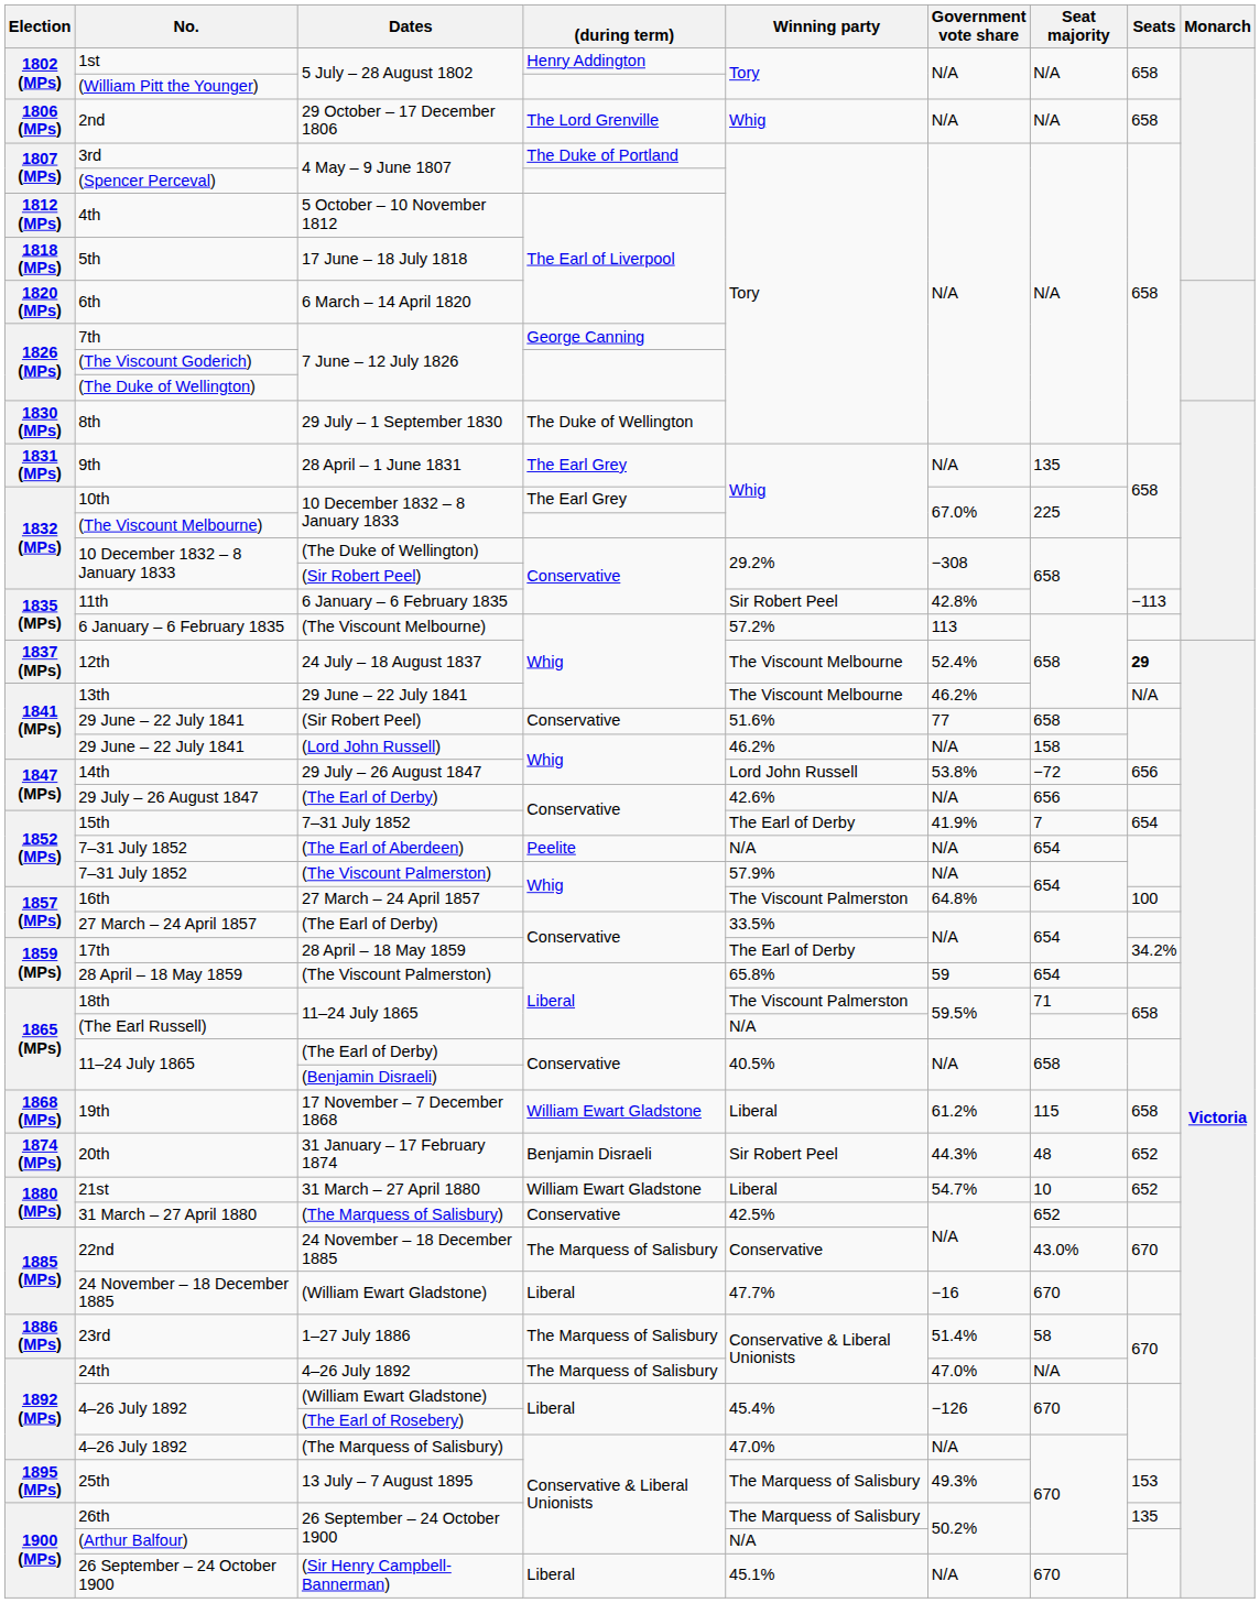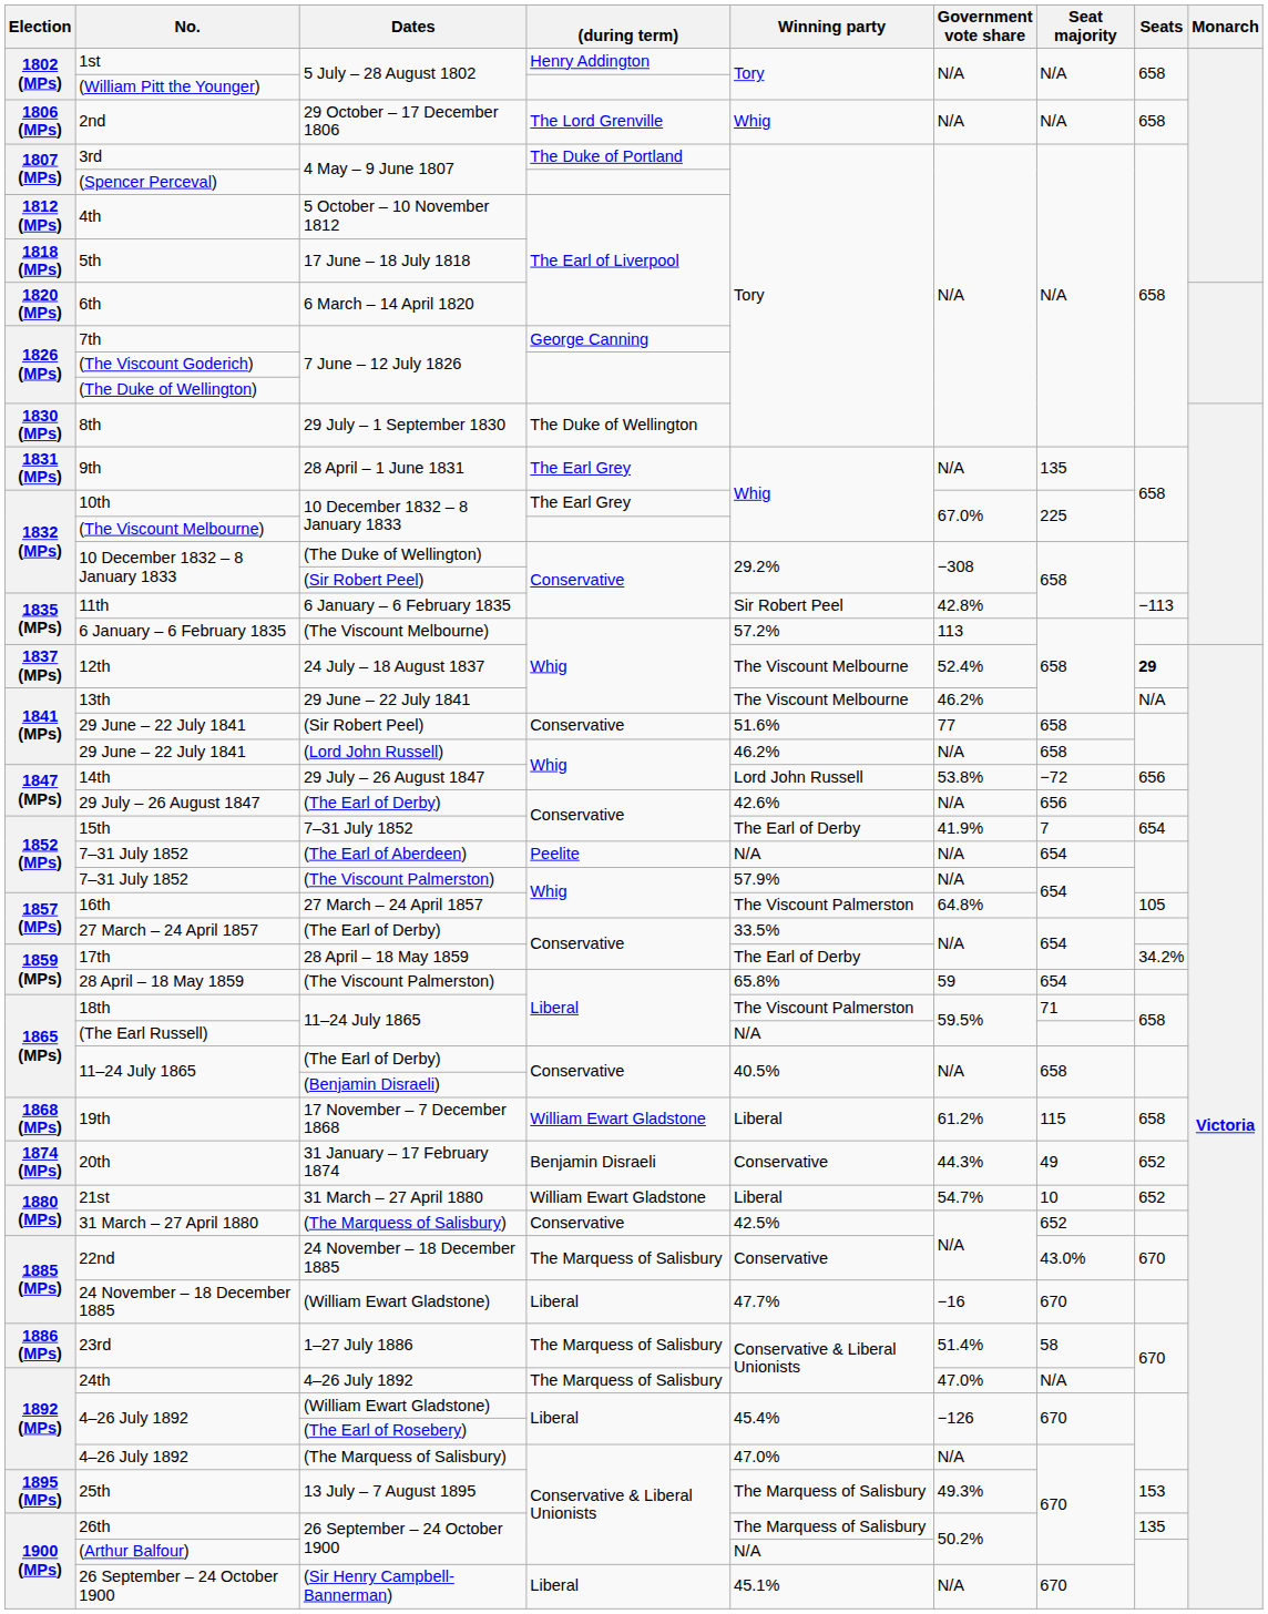 <table class="wikitable plainrowheaders sortable">
 <tr>
 <th>Election</th>
 <th>No.</th>
 <th>Dates</th>
 <th><br>(during term)</th>
 <th>Winning party</th>
 <th>Government<br>vote share</th>
 <th>Seat majority</th>
 <th>Seats</th>
 <th>Monarch</th>
 </tr>
 <tr>
 <th rowspan="2"><a href='#'>1802</a><br>(<a href='#'>MPs</a>)</th>
 <td>1st</td>
 <td rowspan="2" >5 July – 28 August 1802</td>
 <td><a href='#'>Henry Addington</a></td>
 <td rowspan="2" ><a href='#'>Tory</a></td>
 <td rowspan="2" >N/A</td>
 <td rowspan="2" >N/A</td>
 <td rowspan="2" >658</td>
 <th rowspan=7 style="font-weight:normal"><strong></strong></th>
 </tr>
 <tr>
 <td>(<a href='#'>William Pitt the Younger</a>)</td>
 </tr>
 <tr>
 <th><a href='#'>1806</a><br>(<a href='#'>MPs</a>)</th>
 <td>2nd</td>
 <td>29 October – 17 December 1806</td>
 <td><a href='#'>The Lord Grenville</a></td>
 <td><a href='#'>Whig</a></td>
 <td>N/A</td>
 <td>N/A</td>
 <td>658</td>
 </tr>
 <tr>
 <th rowspan="2"><a href='#'>1807</a><br>(<a href='#'>MPs</a>)</th>
 <td>3rd</td>
 <td rowspan="2" >4 May – 9 June 1807</td>
 <td><a href='#'>The Duke of Portland</a></td>
 <td rowspan="9" >Tory</td>
 <td rowspan="9" >N/A</td>
 <td rowspan="9" >N/A</td>
 <td rowspan="9" >658</td>
 </tr>
 <tr>
 <td>(<a href='#'>Spencer Perceval</a>)</td>
 </tr>
 <tr>
 <th><a href='#'>1812</a><br>(<a href='#'>MPs</a>)</th>
 <td>4th</td>
 <td>5 October – 10 November 1812</td>
 <td rowspan="3" ><a href='#'>The Earl of Liverpool</a></td>
 </tr>
 <tr>
 <th><a href='#'>1818</a><br>(<a href='#'>MPs</a>)</th>
 <td>5th</td>
 <td>17 June – 18 July 1818</td>
 </tr>
 <tr>
 <th><a href='#'>1820</a><br>(<a href='#'>MPs</a>)</th>
 <td>6th</td>
 <td>6 March – 14 April 1820</td>
 <th rowspan="4" style="font-weight:normal"><strong></strong></th>
 </tr>
 <tr>
 <th rowspan="3"><a href='#'>1826</a><br>(<a href='#'>MPs</a>)</th>
 <td>7th</td>
 <td rowspan="3" >7 June – 12 July 1826</td>
 <td><a href='#'>George Canning</a></td>
 </tr>
 <tr>
 <td>(<a href='#'>The Viscount Goderich</a>)</td>
 </tr>
 <tr>
 <td>(<a href='#'>The Duke of Wellington</a>)</td>
 </tr>
 <tr>
 <th><a href='#'>1830</a><br>(<a href='#'>MPs</a>)</th>
 <td>8th</td>
 <td>29 July – 1 September 1830</td>
 <td>The Duke of Wellington</td>
 <th rowspan="8" style="font-weight:normal"><strong></strong></th>
 </tr>
 <tr>
 <th><a href='#'>1831</a><br>(<a href='#'>MPs</a>)</th>
 <td>9th</td>
 <td>28 April – 1 June 1831</td>
 <td><a href='#'>The Earl Grey</a></td>
 <td rowspan="3" ><a href='#'>Whig</a></td>
 <td>N/A</td>
 <td>135</td>
 <td rowspan="3" >658</td>
 </tr>
 <tr>
 <th rowspan="4"><a href='#'>1832</a><br>(<a href='#'>MPs</a>)</th>
 <td>10th</td>
 <td rowspan="2" >10 December 1832 – 8 January 1833</td>
 <td>The Earl Grey</td>
 <td rowspan="2" >67.0%</td>
 <td rowspan="2" >225</td>
 </tr>
 <tr>
 <td>(<a href='#'>The Viscount Melbourne</a>)</td>
 </tr>
 <tr>
 <td rowspan="2" >10 December 1832 – 8 January 1833</td>
 <td>(The Duke of Wellington)</td>
 <td rowspan="3" ><a href='#'>Conservative</a></td>
 <td rowspan="2" >29.2%</td>
 <td rowspan="2" >−308</td>
 <td rowspan="3" >658</td>
 </tr>
 <tr>
 <td>(<a href='#'>Sir Robert Peel</a>)</td>
 </tr>
 <tr>
 <th rowspan="2"><a href='#'>1835</a><br>(MPs)</th>
 <td>11th</td>
 <td>6 January – 6 February 1835</td>
 <td>Sir Robert Peel</td>
 <td>42.8%</td>
 <td>−113</td>
 </tr>
 <tr>
 <td>6 January – 6 February 1835</td>
 <td>(The Viscount Melbourne)</td>
 <td rowspan="3" ><a href='#'>Whig</a></td>
 <td>57.2%</td>
 <td>113</td>
 <td rowspan="3" >658</td>
 </tr>
 <tr>
 <th><a href='#'>1837</a><br>(MPs)</th>
 <td>12th</td>
 <td>24 July – 18 August 1837</td>
 <td>The Viscount Melbourne</td>
 <td>52.4%</td>
 <td><strong>29</strong></td>
 <th rowspan="32" style="font-weight:normal"><strong><a href='#'>Victoria</a></strong></th>
 </tr>
 <tr>
 <th rowspan="3"><a href='#'>1841</a><br>(MPs)</th>
 <td>13th</td>
 <td>29 June – 22 July 1841</td>
 <td>The Viscount Melbourne</td>
 <td>46.2%</td>
 <td>N/A</td>
 </tr>
 <tr>
 <td>29 June – 22 July 1841</td>
 <td>(Sir Robert Peel)</td>
 <td>Conservative</td>
 <td>51.6%</td>
 <td>77</td>
 <td>658</td>
 </tr>
 <tr>
 <td>29 June – 22 July 1841</td>
 <td>(<a href='#'>Lord John Russell</a>)</td>
 <td rowspan="2" ><a href='#'>Whig</a></td>
 <td>46.2%</td>
 <td>N/A</td>
-<td>158</td>
+<td>658</td>
 </tr>
 <tr>
 <th rowspan="2"><a href='#'>1847</a><br>(MPs)</th>
 <td>14th</td>
 <td>29 July – 26 August 1847</td>
 <td>Lord John Russell</td>
 <td>53.8%</td>
 <td>−72</td>
 <td>656</td>
 </tr>
 <tr>
 <td>29 July – 26 August 1847</td>
 <td>(<a href='#'>The Earl of Derby</a>)</td>
 <td rowspan="2" >Conservative</td>
 <td>42.6%</td>
 <td>N/A</td>
 <td>656</td>
 </tr>
 <tr>
 <th rowspan="3"><a href='#'>1852</a><br>(<a href='#'>MPs</a>)</th>
 <td>15th</td>
 <td>7–31 July 1852</td>
 <td>The Earl of Derby</td>
 <td>41.9%</td>
 <td>7</td>
 <td>654</td>
 </tr>
 <tr>
 <td>7–31 July 1852</td>
 <td>(<a href='#'>The Earl of Aberdeen</a>)</td>
 <td><a href='#'>Peelite</a></td>
 <td>N/A</td>
 <td>N/A</td>
 <td>654</td>
 </tr>
 <tr>
 <td>7–31 July 1852</td>
 <td>(<a href='#'>The Viscount Palmerston</a>)</td>
 <td rowspan="2" ><a href='#'>Whig</a></td>
 <td>57.9%</td>
 <td>N/A</td>
 <td rowspan="2" >654</td>
 </tr>
 <tr>
 <th rowspan="2"><a href='#'>1857</a><br>(<a href='#'>MPs</a>)</th>
 <td>16th</td>
 <td>27 March – 24 April 1857</td>
 <td>The Viscount Palmerston</td>
 <td>64.8%</td>
-<td>100</td>
+<td>105</td>
 </tr>
 <tr>
 <td>27 March – 24 April 1857</td>
 <td>(The Earl of Derby)</td>
 <td rowspan="2" >Conservative</td>
 <td>33.5%</td>
 <td rowspan="2" >N/A</td>
 <td rowspan="2" >654</td>
 </tr>
 <tr>
 <th rowspan="2"><a href='#'>1859</a><br>(MPs)</th>
 <td>17th</td>
 <td>28 April – 18 May 1859</td>
 <td>The Earl of Derby</td>
 <td>34.2%</td>
 </tr>
 <tr>
 <td>28 April – 18 May 1859</td>
 <td>(The Viscount Palmerston)</td>
 <td rowspan="3" ><a href='#'>Liberal</a></td>
 <td>65.8%</td>
 <td>59</td>
 <td>654</td>
 </tr>
 <tr>
 <th rowspan="4"><a href='#'>1865</a><br>(MPs)</th>
 <td>18th</td>
 <td rowspan="2" >11–24 July 1865</td>
 <td>The Viscount Palmerston</td>
 <td rowspan="2" >59.5%</td>
 <td>71</td>
 <td rowspan="2" >658</td>
 </tr>
 <tr>
 <td>(The Earl Russell)</td>
 <td>N/A</td>
 </tr>
 <tr>
 <td rowspan="2" >11–24 July 1865</td>
 <td>(The Earl of Derby)</td>
 <td rowspan="2" >Conservative</td>
 <td rowspan="2" >40.5%</td>
 <td rowspan="2" >N/A</td>
 <td rowspan="2" >658</td>
 </tr>
 <tr>
 <td>(<a href='#'>Benjamin Disraeli</a>)</td>
 </tr>
 <tr>
 <th><a href='#'>1868</a><br>(<a href='#'>MPs</a>)</th>
 <td>19th</td>
 <td>17 November – 7 December 1868</td>
 <td><a href='#'>William Ewart Gladstone</a></td>
 <td>Liberal</td>
 <td>61.2%</td>
 <td>115</td>
 <td>658</td>
 </tr>
 <tr>
 <th><a href='#'>1874</a><br>(<a href='#'>MPs</a>)</th>
 <td>20th</td>
 <td>31 January – 17 February 1874</td>
 <td>Benjamin Disraeli</td>
-<td>Sir Robert Peel</td>
+<td>Conservative</td>
 <td>44.3%</td>
-<td>48</td>
+<td>49</td>
 <td>652</td>
 </tr>
 <tr>
 <th rowspan="2"><a href='#'>1880</a><br>(<a href='#'>MPs</a>)</th>
 <td>21st</td>
 <td>31 March – 27 April 1880</td>
 <td>William Ewart Gladstone</td>
 <td>Liberal</td>
 <td>54.7%</td>
 <td>10</td>
 <td>652</td>
 </tr>
 <tr>
 <td>31 March – 27 April 1880</td>
 <td>(<a href='#'>The Marquess of Salisbury</a>)</td>
 <td>Conservative</td>
 <td>42.5%</td>
 <td rowspan="2" >N/A</td>
 <td>652</td>
 </tr>
 <tr>
 <th rowspan="2"><a href='#'>1885</a><br>(<a href='#'>MPs</a>)</th>
 <td>22nd</td>
 <td>24 November – 18 December 1885</td>
 <td>The Marquess of Salisbury</td>
 <td>Conservative</td>
 <td>43.0%</td>
 <td>670</td>
 </tr>
 <tr>
 <td>24 November – 18 December 1885</td>
 <td>(William Ewart Gladstone)</td>
 <td>Liberal</td>
 <td>47.7%</td>
 <td>−16</td>
 <td>670</td>
 </tr>
 <tr>
 <th><a href='#'>1886</a><br>(<a href='#'>MPs</a>)</th>
 <td>23rd</td>
 <td>1–27 July 1886</td>
 <td>The Marquess of Salisbury</td>
 <td rowspan="2" >Conservative & Liberal Unionists</td>
 <td>51.4%</td>
 <td>58</td>
 <td rowspan="2" >670</td>
 </tr>
 <tr>
 <th rowspan="4"><a href='#'>1892</a><br>(<a href='#'>MPs</a>)</th>
 <td>24th</td>
 <td>4–26 July 1892</td>
 <td>The Marquess of Salisbury</td>
 <td>47.0%</td>
 <td>N/A</td>
 </tr>
 <tr>
 <td rowspan="2" >4–26 July 1892</td>
 <td>(William Ewart Gladstone)</td>
 <td rowspan="2" >Liberal</td>
 <td rowspan="2" >45.4%</td>
 <td rowspan="2" >−126</td>
 <td rowspan="2" >670</td>
 </tr>
 <tr>
 <td>(<a href='#'>The Earl of Rosebery</a>)</td>
 </tr>
 <tr>
 <td>4–26 July 1892</td>
 <td>(The Marquess of Salisbury)</td>
 <td rowspan="4" >Conservative & Liberal Unionists</td>
 <td>47.0%</td>
 <td>N/A</td>
 <td rowspan="4" >670</td>
 </tr>
 <tr>
 <th><a href='#'>1895</a><br>(<a href='#'>MPs</a>)</th>
 <td>25th</td>
 <td>13 July – 7 August 1895</td>
 <td>The Marquess of Salisbury</td>
 <td>49.3%</td>
 <td>153</td>
 </tr>
 <tr>
 <th rowspan="3"><a href='#'>1900</a><br>(<a href='#'>MPs</a>)</th>
 <td>26th</td>
 <td rowspan="2" >26 September – 24 October 1900</td>
 <td>The Marquess of Salisbury</td>
 <td rowspan="2" >50.2%</td>
 <td>135</td>
 </tr>
 <tr>
 <td>(<a href='#'>Arthur Balfour</a>)</td>
 <td>N/A</td>
 </tr>
 <tr>
 <td>26 September – 24 October 1900</td>
 <td>(<a href='#'>Sir Henry Campbell-Bannerman</a>)</td>
 <td>Liberal</td>
 <td>45.1%</td>
 <td>N/A</td>
 <td>670</td>
 </tr>
 </table>
